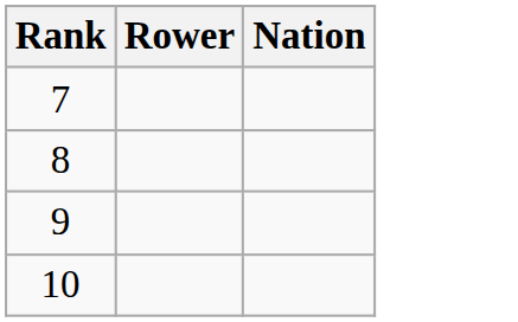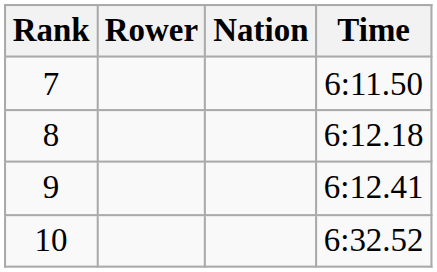 <table class="wikitable sortable" style="text-align:center">
 <tr>
 <th>Rank</th>
 <th>Rower</th>
 <th>Nation</th>
+<th>Time</th>
 </tr>
 <tr>
 <td>7</td>
 <td align=left data-sort-value="Beall, Bruce"></td>
 <td align=left></td>
+<td>6:11.50</td>
 </tr>
 <tr>
 <td>8</td>
 <td align=left data-sort-value="Enstad, Ivan"></td>
 <td align=left></td>
+<td>6:12.18</td>
 </tr>
 <tr>
 <td>9</td>
 <td align=left data-sort-value="Emke, Mark"></td>
 <td align=left></td>
+<td>6:12.41</td>
 </tr>
 <tr>
 <td>10</td>
 <td align=left data-sort-value="Bonini, Oscar"></td>
 <td align=left></td>
+<td>6:32.52</td>
 </tr>
 </table>
